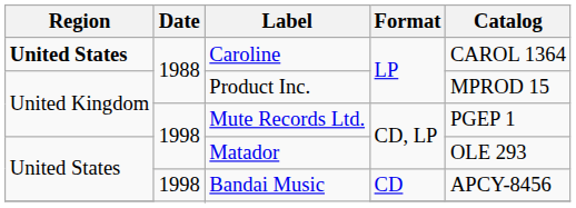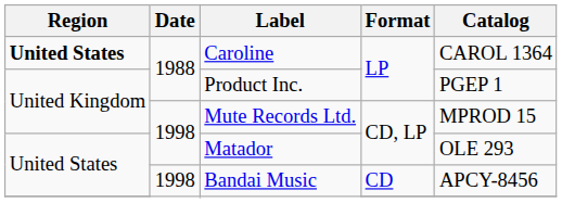 <table class="wikitable">
 <tr>
 <th>Region</th>
 <th>Date</th>
 <th>Label</th>
 <th>Format</th>
 <th>Catalog</th>
 </tr>
 <tr>
 <td><strong>United States</strong></td>
 <td rowspan="2">1988</td>
 <td><a href='#'>Caroline</a></td>
 <td rowspan="2"><a href='#'>LP</a></td>
 <td>CAROL 1364</td>
 </tr>
 <tr>
 <td rowspan="2">United Kingdom</td>
 <td>Product Inc.</td>
-<td>MPROD 15</td>
+<td>PGEP 1</td>
 </tr>
 <tr>
 <td rowspan="2">1998</td>
 <td><a href='#'>Mute Records Ltd.</a></td>
 <td rowspan="2">CD, LP</td>
-<td>PGEP 1</td>
+<td>MPROD 15</td>
 </tr>
 <tr>
 <td rowspan="2">United States</td>
 <td><a href='#'>Matador</a></td>
 <td>OLE 293</td>
 </tr>
 <tr>
 <td rowspan="2">1998</td>
 <td rowspan="2"><a href='#'>Bandai Music</a></td>
 <td><a href='#'>CD</a></td>
 <td>APCY-8456</td>
 </tr>
 <tr>
 </tr>
 </table>
